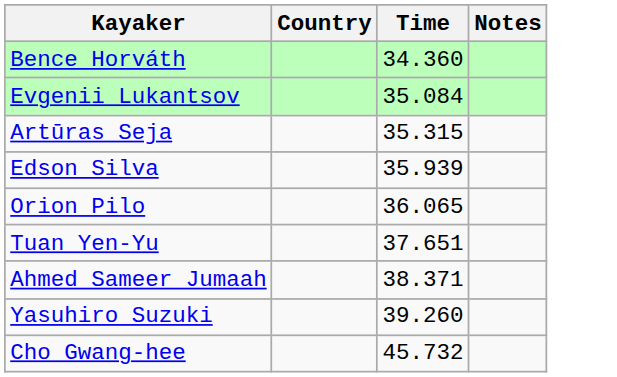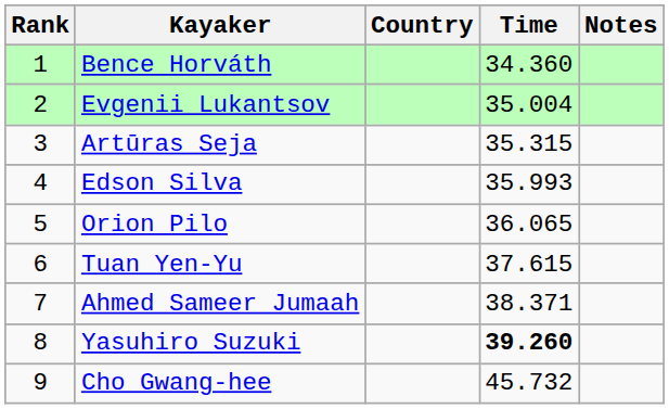 <table class="wikitable" style="text-align:center">
 <tr>
+<th>Rank</th>
 <th>Kayaker</th>
 <th>Country</th>
 <th>Time</th>
 <th>Notes</th>
 </tr>
 <tr bgcolor=bbffbb>
+<td>1</td>
 <td align="left"><a href='#'>Bence Horváth</a></td>
 <td align="left"></td>
 <td>34.360</td>
 <td></td>
 </tr>
 <tr bgcolor=bbffbb>
+<td>2</td>
 <td align="left"><a href='#'>Evgenii Lukantsov</a></td>
 <td align="left"></td>
-<td>35.084</td>
+<td>35.004</td>
 <td></td>
 </tr>
 <tr>
+<td>3</td>
 <td align="left"><a href='#'>Artūras Seja</a></td>
 <td align="left"></td>
 <td>35.315</td>
 <td></td>
 </tr>
 <tr>
+<td>4</td>
 <td align="left"><a href='#'>Edson Silva</a></td>
 <td align="left"></td>
-<td>35.939</td>
+<td>35.993</td>
 <td></td>
 </tr>
 <tr>
+<td>5</td>
 <td align="left"><a href='#'>Orion Pilo</a></td>
 <td align="left"></td>
 <td>36.065</td>
 <td></td>
 </tr>
 <tr>
+<td>6</td>
 <td align="left"><a href='#'>Tuan Yen-Yu</a></td>
 <td align="left"></td>
-<td>37.651</td>
+<td>37.615</td>
 <td></td>
 </tr>
 <tr>
+<td>7</td>
 <td align="left"><a href='#'>Ahmed Sameer Jumaah</a></td>
 <td align="left"></td>
 <td>38.371</td>
 <td></td>
 </tr>
 <tr>
+<td>8</td>
 <td align="left"><a href='#'>Yasuhiro Suzuki</a></td>
 <td align="left"></td>
-<td>39.260</td>
+<td><strong>39.260</strong></td>
 <td></td>
 </tr>
 <tr>
+<td>9</td>
 <td align="left"><a href='#'>Cho Gwang-hee</a></td>
 <td align="left"></td>
 <td>45.732</td>
 <td></td>
 </tr>
 </table>
